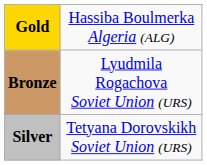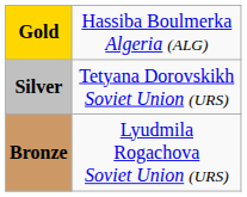 <table class="wikitable" style=" text-align:center; font-size:110%;" width="35%">
 <tr>
 <td bgcolor="gold"><strong>Gold</strong></td>
 <td> <a href='#'>Hassiba Boulmerka</a><br><em><a href='#'>Algeria</a> <small>(ALG)</small></em></td>
 </tr>
 <tr>
+<td bgcolor="silver"><strong>Silver</strong></td>
+<td> <a href='#'>Tetyana Dorovskikh</a><br><em><a href='#'>Soviet Union</a> <small>(URS)</small></em></td>
+</tr>
+<tr>
 <td bgcolor="CC9966"><strong>Bronze</strong></td>
 <td> <a href='#'>Lyudmila Rogachova</a><br><em><a href='#'>Soviet Union</a> <small>(URS)</small></em></td>
 </tr>
-<tr>
-<td bgcolor="silver"><strong>Silver</strong></td>
-<td> <a href='#'>Tetyana Dorovskikh</a><br><em><a href='#'>Soviet Union</a> <small>(URS)</small></em></td>
-</tr>
 </table>
